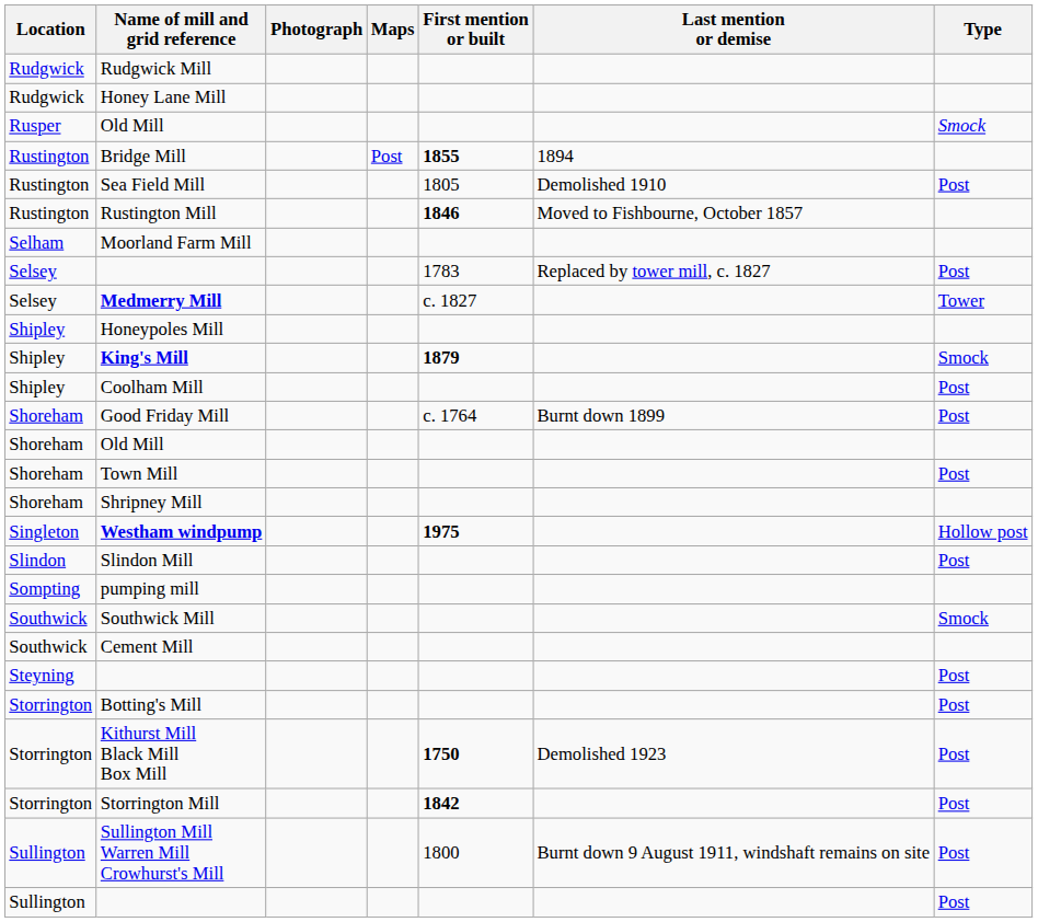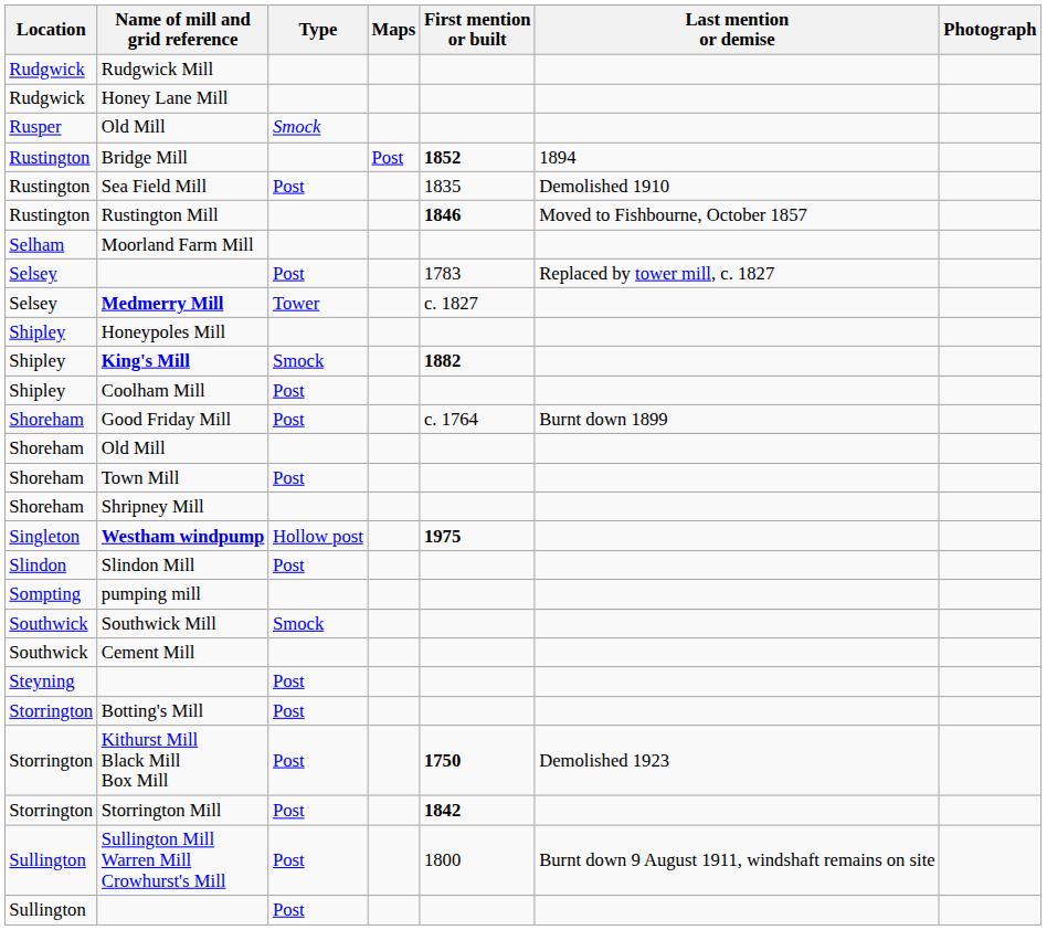 <table class="wikitable">
 <tr>
 <th>Location</th>
 <th>Name of mill and<br>grid reference</th>
-<th>Photograph</th>
+<th>Type</th>
 <th>Maps</th>
 <th>First mention<br>or built</th>
 <th>Last mention<br> or demise</th>
-<th>Type</th>
+<th>Photograph</th>
 </tr>
 <tr>
 <td><a href='#'>Rudgwick</a></td>
 <td>Rudgwick Mill</td>
 <td></td>
 <td></td>
 <td></td>
 <td></td>
 <td></td>
 </tr>
 <tr>
 <td>Rudgwick</td>
 <td>Honey Lane Mill</td>
 <td></td>
 <td></td>
 <td></td>
 <td></td>
 <td></td>
 </tr>
 <tr>
 <td><a href='#'>Rusper</a></td>
 <td>Old Mill</td>
+<td><em><a href='#'>Smock</a></em></td>
 <td></td>
 <td></td>
 <td></td>
 <td></td>
-<td><em><a href='#'>Smock</a></em></td>
 </tr>
 <tr>
 <td><a href='#'>Rustington</a></td>
 <td>Bridge Mill</td>
 <td></td>
 <td><a href='#'>Post</a></td>
-<td><strong>1855</strong></td>
+<td><strong>1852</strong></td>
 <td>1894</td>
 <td></td>
 </tr>
 <tr>
 <td>Rustington</td>
 <td>Sea Field Mill</td>
+<td><a href='#'>Post</a></td>
 <td></td>
+<td>1835</td>
+<td>Demolished 1910</td>
 <td></td>
-<td>1805</td>
-<td>Demolished 1910</td>
-<td><a href='#'>Post</a></td>
 </tr>
 <tr>
 <td>Rustington</td>
 <td>Rustington Mill</td>
 <td></td>
 <td></td>
 <td><strong>1846</strong></td>
 <td>Moved to Fishbourne, October 1857</td>
 <td></td>
 </tr>
 <tr>
 <td><a href='#'>Selham</a></td>
 <td>Moorland Farm Mill</td>
 <td></td>
 <td></td>
 <td></td>
 <td></td>
 <td></td>
 </tr>
 <tr>
 <td><a href='#'>Selsey</a></td>
 <td></td>
-<td></td>
+<td><a href='#'>Post</a></td>
 <td></td>
 <td>1783</td>
 <td>Replaced by <a href='#'>tower mill</a>, c. 1827</td>
-<td><a href='#'>Post</a></td>
+<td></td>
 </tr>
 <tr>
 <td>Selsey</td>
 <td><strong><a href='#'>Medmerry Mill</a></strong><br></td>
-<td></td>
+<td><a href='#'>Tower</a></td>
 <td></td>
 <td>c. 1827</td>
 <td></td>
-<td><a href='#'>Tower</a></td>
+<td></td>
 </tr>
 <tr>
 <td><a href='#'>Shipley</a></td>
 <td>Honeypoles Mill</td>
 <td></td>
 <td></td>
 <td></td>
 <td></td>
 <td></td>
 </tr>
 <tr>
 <td>Shipley</td>
 <td><strong><a href='#'>King's Mill</a></strong><br></td>
+<td><a href='#'>Smock</a></td>
+<td></td>
+<td><strong>1882</strong></td>
 <td></td>
 <td></td>
-<td><strong>1879</strong></td>
-<td></td>
-<td><a href='#'>Smock</a></td>
 </tr>
 <tr>
 <td>Shipley</td>
 <td>Coolham Mill</td>
+<td><a href='#'>Post</a></td>
 <td></td>
 <td></td>
 <td></td>
 <td></td>
-<td><a href='#'>Post</a></td>
 </tr>
 <tr>
 <td><a href='#'>Shoreham</a></td>
 <td>Good Friday Mill</td>
-<td></td>
+<td><a href='#'>Post</a></td>
 <td></td>
 <td>c. 1764</td>
 <td>Burnt down 1899</td>
-<td><a href='#'>Post</a></td>
+<td></td>
 </tr>
 <tr>
 <td>Shoreham</td>
 <td>Old Mill</td>
 <td></td>
 <td></td>
 <td></td>
 <td></td>
 <td></td>
 </tr>
 <tr>
 <td>Shoreham</td>
 <td>Town Mill</td>
+<td><a href='#'>Post</a></td>
 <td></td>
 <td></td>
 <td></td>
 <td></td>
-<td><a href='#'>Post</a></td>
 </tr>
 <tr>
 <td>Shoreham</td>
 <td>Shripney Mill</td>
 <td></td>
 <td></td>
 <td></td>
 <td></td>
 <td></td>
 </tr>
 <tr>
 <td><a href='#'>Singleton</a></td>
 <td><strong><a href='#'>Westham windpump</a></strong><br></td>
-<td></td>
+<td><a href='#'>Hollow post</a></td>
 <td></td>
 <td><strong>1975</strong></td>
 <td></td>
-<td><a href='#'>Hollow post</a></td>
+<td></td>
 </tr>
 <tr>
 <td><a href='#'>Slindon</a></td>
 <td>Slindon Mill</td>
+<td><a href='#'>Post</a></td>
 <td></td>
 <td></td>
 <td></td>
 <td></td>
-<td><a href='#'>Post</a></td>
 </tr>
 <tr>
 <td><a href='#'>Sompting</a></td>
 <td>pumping mill</td>
 <td></td>
 <td></td>
 <td></td>
 <td></td>
 <td></td>
 </tr>
 <tr>
 <td><a href='#'>Southwick</a></td>
 <td>Southwick Mill</td>
+<td><a href='#'>Smock</a></td>
 <td></td>
 <td></td>
 <td></td>
 <td></td>
-<td><a href='#'>Smock</a></td>
 </tr>
 <tr>
 <td>Southwick</td>
 <td>Cement Mill</td>
 <td></td>
 <td></td>
 <td></td>
 <td></td>
 <td></td>
 </tr>
 <tr>
 <td><a href='#'>Steyning</a></td>
 <td></td>
+<td><a href='#'>Post</a></td>
 <td></td>
 <td></td>
 <td></td>
 <td></td>
-<td><a href='#'>Post</a></td>
 </tr>
 <tr>
 <td><a href='#'>Storrington</a></td>
 <td>Botting's Mill</td>
+<td><a href='#'>Post</a></td>
 <td></td>
 <td></td>
 <td></td>
 <td></td>
-<td><a href='#'>Post</a></td>
 </tr>
 <tr>
 <td>Storrington</td>
 <td><a href='#'>Kithurst Mill</a><br>Black Mill<br>Box Mill</td>
-<td></td>
+<td><a href='#'>Post</a></td>
 <td></td>
 <td><strong>1750</strong></td>
 <td>Demolished 1923</td>
-<td><a href='#'>Post</a></td>
+<td></td>
 </tr>
 <tr>
 <td>Storrington</td>
 <td>Storrington Mill</td>
-<td></td>
+<td><a href='#'>Post</a></td>
 <td></td>
 <td><strong>1842</strong></td>
 <td></td>
-<td><a href='#'>Post</a></td>
+<td></td>
 </tr>
 <tr>
 <td><a href='#'>Sullington</a></td>
 <td><a href='#'>Sullington Mill<br>Warren Mill<br>Crowhurst's Mill</a></td>
-<td></td>
+<td><a href='#'>Post</a></td>
 <td></td>
 <td>1800</td>
 <td>Burnt down 9 August 1911, windshaft remains on site</td>
-<td><a href='#'>Post</a></td>
+<td></td>
 </tr>
 <tr>
 <td>Sullington</td>
 <td></td>
+<td><a href='#'>Post</a></td>
 <td></td>
 <td></td>
 <td></td>
 <td></td>
-<td><a href='#'>Post</a></td>
 </tr>
 </table>
